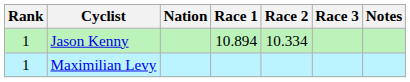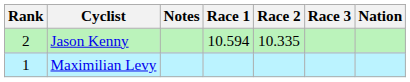 <table class="wikitable sortable" style="text-align:center;">
 <tr>
 <th>Rank</th>
 <th>Cyclist</th>
-<th>Nation</th>
+<th>Notes</th>
 <th>Race 1</th>
 <th>Race 2</th>
 <th>Race 3</th>
-<th>Notes</th>
+<th>Nation</th>
 </tr>
 <tr bgcolor=bbf3bb>
-<td>1</td>
+<td>2</td>
 <td align=left><a href='#'>Jason Kenny</a></td>
+<td></td>
+<td>10.594</td>
+<td>10.335</td>
+<td></td>
 <td align=left></td>
-<td>10.894</td>
-<td>10.334</td>
-<td></td>
-<td></td>
 </tr>
 <tr bgcolor=bbf3ff>
 <td>1</td>
 <td align=left><a href='#'>Maximilian Levy</a></td>
-<td align=left></td>
 <td></td>
 <td></td>
 <td></td>
 <td></td>
+<td align=left></td>
 </tr>
 </table>
